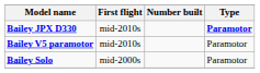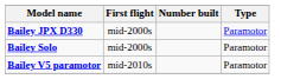 <table class="wikitable" align=center style="font-size:90%;">
 <tr>
 </tr>
 <tr style="background:#efefef;">
 <th>Model name</th>
 <th>First flight</th>
 <th>Number built</th>
 <th>Type</th>
 </tr>
 <tr>
 <td align=left><strong><a href='#'>Bailey JPX D330</a></strong></td>
-<td align=center>mid-2010s</td>
+<td align=center>mid-2000s</td>
 <td align=center></td>
-<td align=left><strong><a href='#'>Paramotor</a></strong></td>
+<td align=left><a href='#'>Paramotor</a></td>
+</tr>
+<tr>
+<td align=left><strong><a href='#'>Bailey Solo</a></strong></td>
+<td align=center>mid-2000s</td>
+<td align=center></td>
+<td align=left>Paramotor</td>
 </tr>
 <tr>
 <td align=left><strong><a href='#'>Bailey V5 paramotor</a></strong></td>
 <td align=center>mid-2010s</td>
 <td align=center></td>
 <td align=left>Paramotor</td>
 </tr>
 <tr>
-<td align=left><strong><a href='#'>Bailey Solo</a></strong></td>
-<td align=center>mid-2000s</td>
-<td align=center></td>
-<td align=left>Paramotor</td>
-</tr>
-<tr>
 </tr>
 </table>
